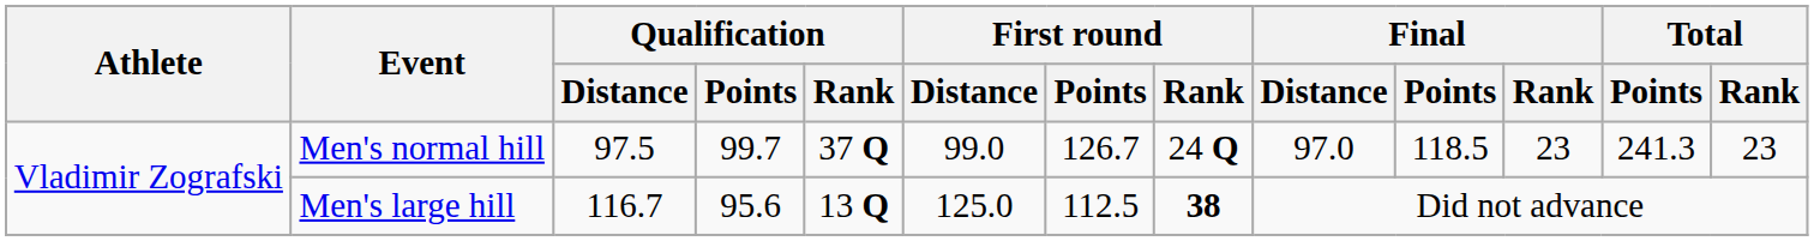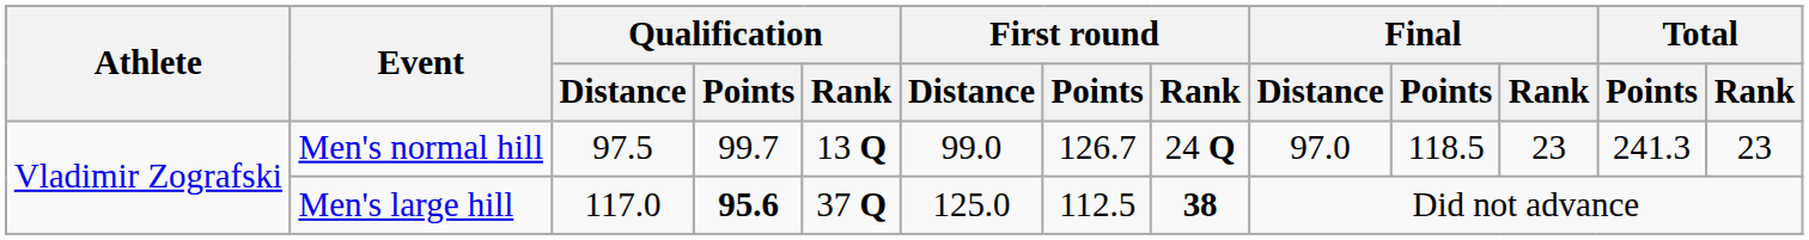 <table class=wikitable style=font-size:90%;text-align:center>
 <tr>
 <th rowspan="2">Athlete</th>
 <th rowspan="2">Event</th>
 <th colspan="3">Qualification</th>
 <th colspan="3">First round</th>
 <th colspan="3">Final</th>
 <th colspan="2">Total</th>
 </tr>
 <tr>
 <th>Distance</th>
 <th>Points</th>
 <th>Rank</th>
 <th>Distance</th>
 <th>Points</th>
 <th>Rank</th>
 <th>Distance</th>
 <th>Points</th>
 <th>Rank</th>
 <th>Points</th>
 <th>Rank</th>
 </tr>
 <tr>
 <td rowspan=2 align=left><a href='#'>Vladimir Zografski</a></td>
 <td align=left><a href='#'>Men's normal hill</a></td>
 <td>97.5</td>
 <td>99.7</td>
-<td>37 <strong>Q</strong></td>
+<td>13 <strong>Q</strong></td>
 <td>99.0</td>
 <td>126.7</td>
 <td>24 <strong>Q</strong></td>
 <td>97.0</td>
 <td>118.5</td>
 <td>23</td>
 <td>241.3</td>
 <td>23</td>
 </tr>
 <tr>
 <td align=left><a href='#'>Men's large hill</a></td>
-<td>116.7</td>
-<td>95.6</td>
-<td>13 <strong>Q</strong></td>
+<td>117.0</td>
+<td><strong>95.6</strong></td>
+<td>37 <strong>Q</strong></td>
 <td>125.0</td>
 <td>112.5</td>
 <td><strong>38</strong></td>
 <td colspan=5>Did not advance</td>
 </tr>
 </table>
